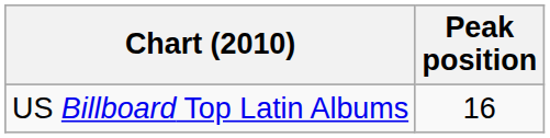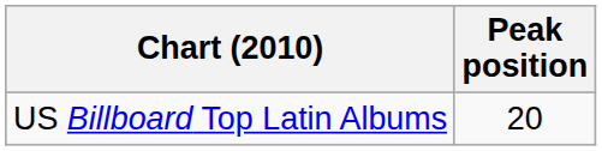 <table class="wikitable">
 <tr>
 <th align="left">Chart (2010)</th>
 <th align="left">Peak<br>position</th>
 </tr>
 <tr>
 <td align="left">US <a href='#'><em>Billboard</em> Top Latin Albums</a></td>
-<td align="center">16</td>
+<td align="center">20</td>
 </tr>
 </table>
